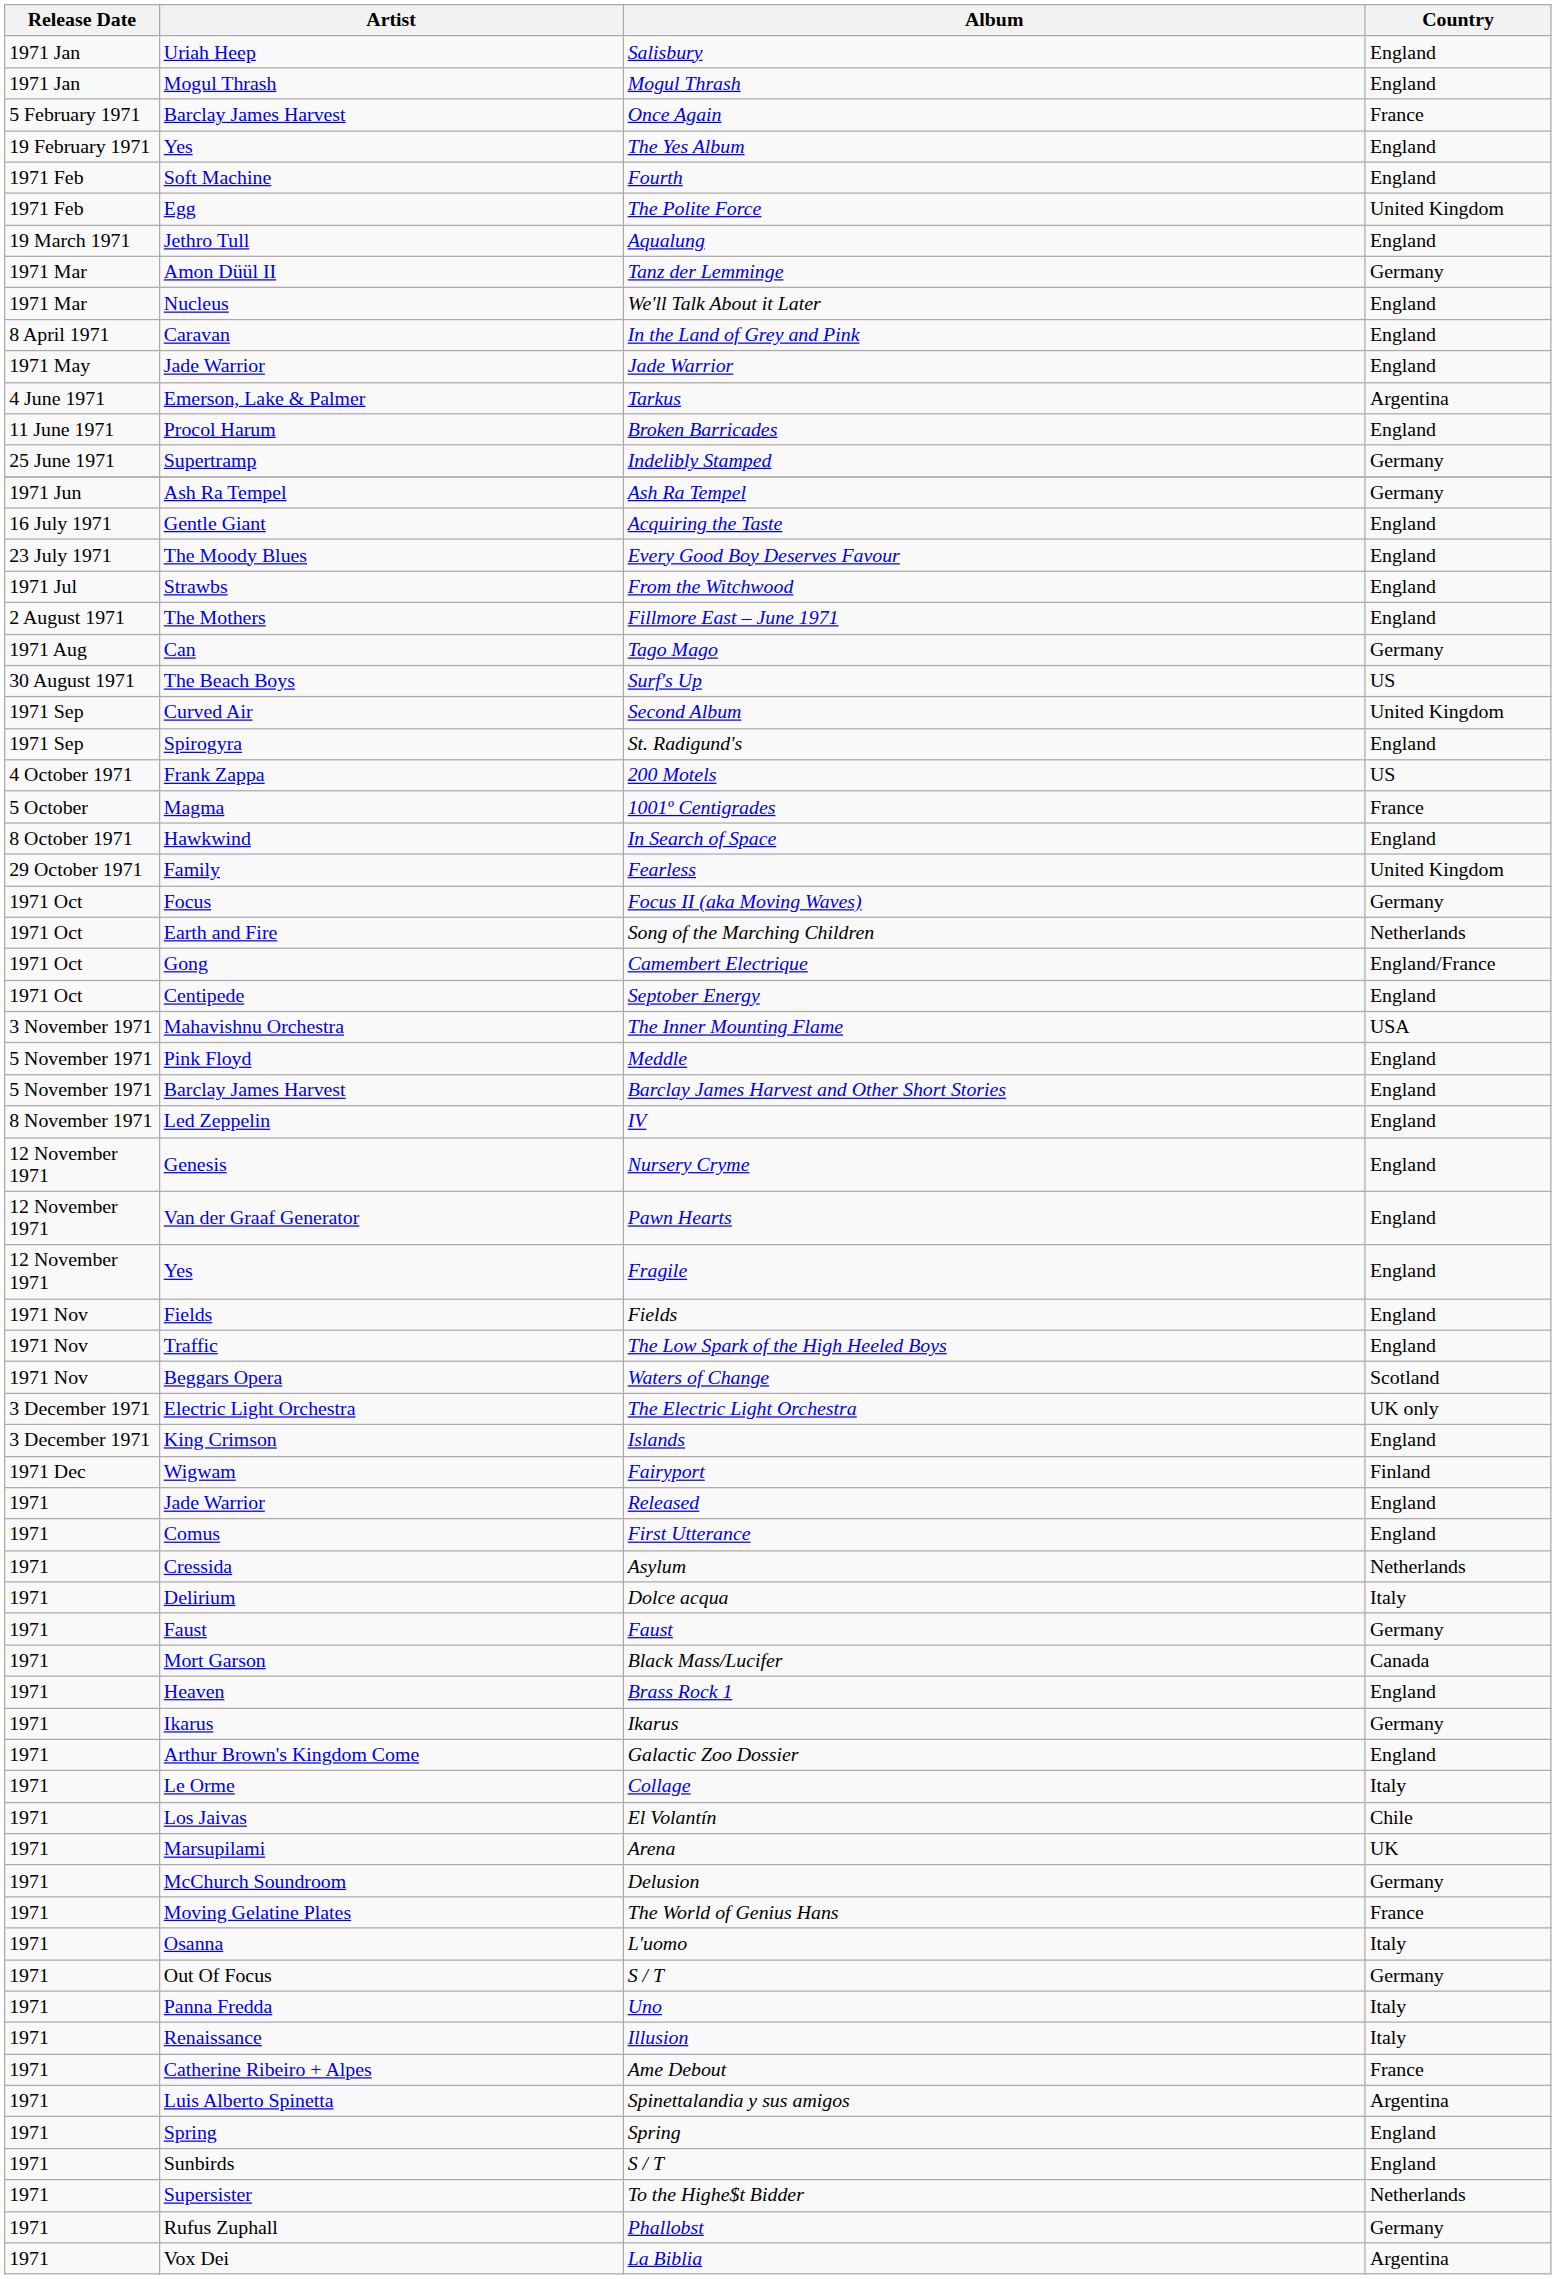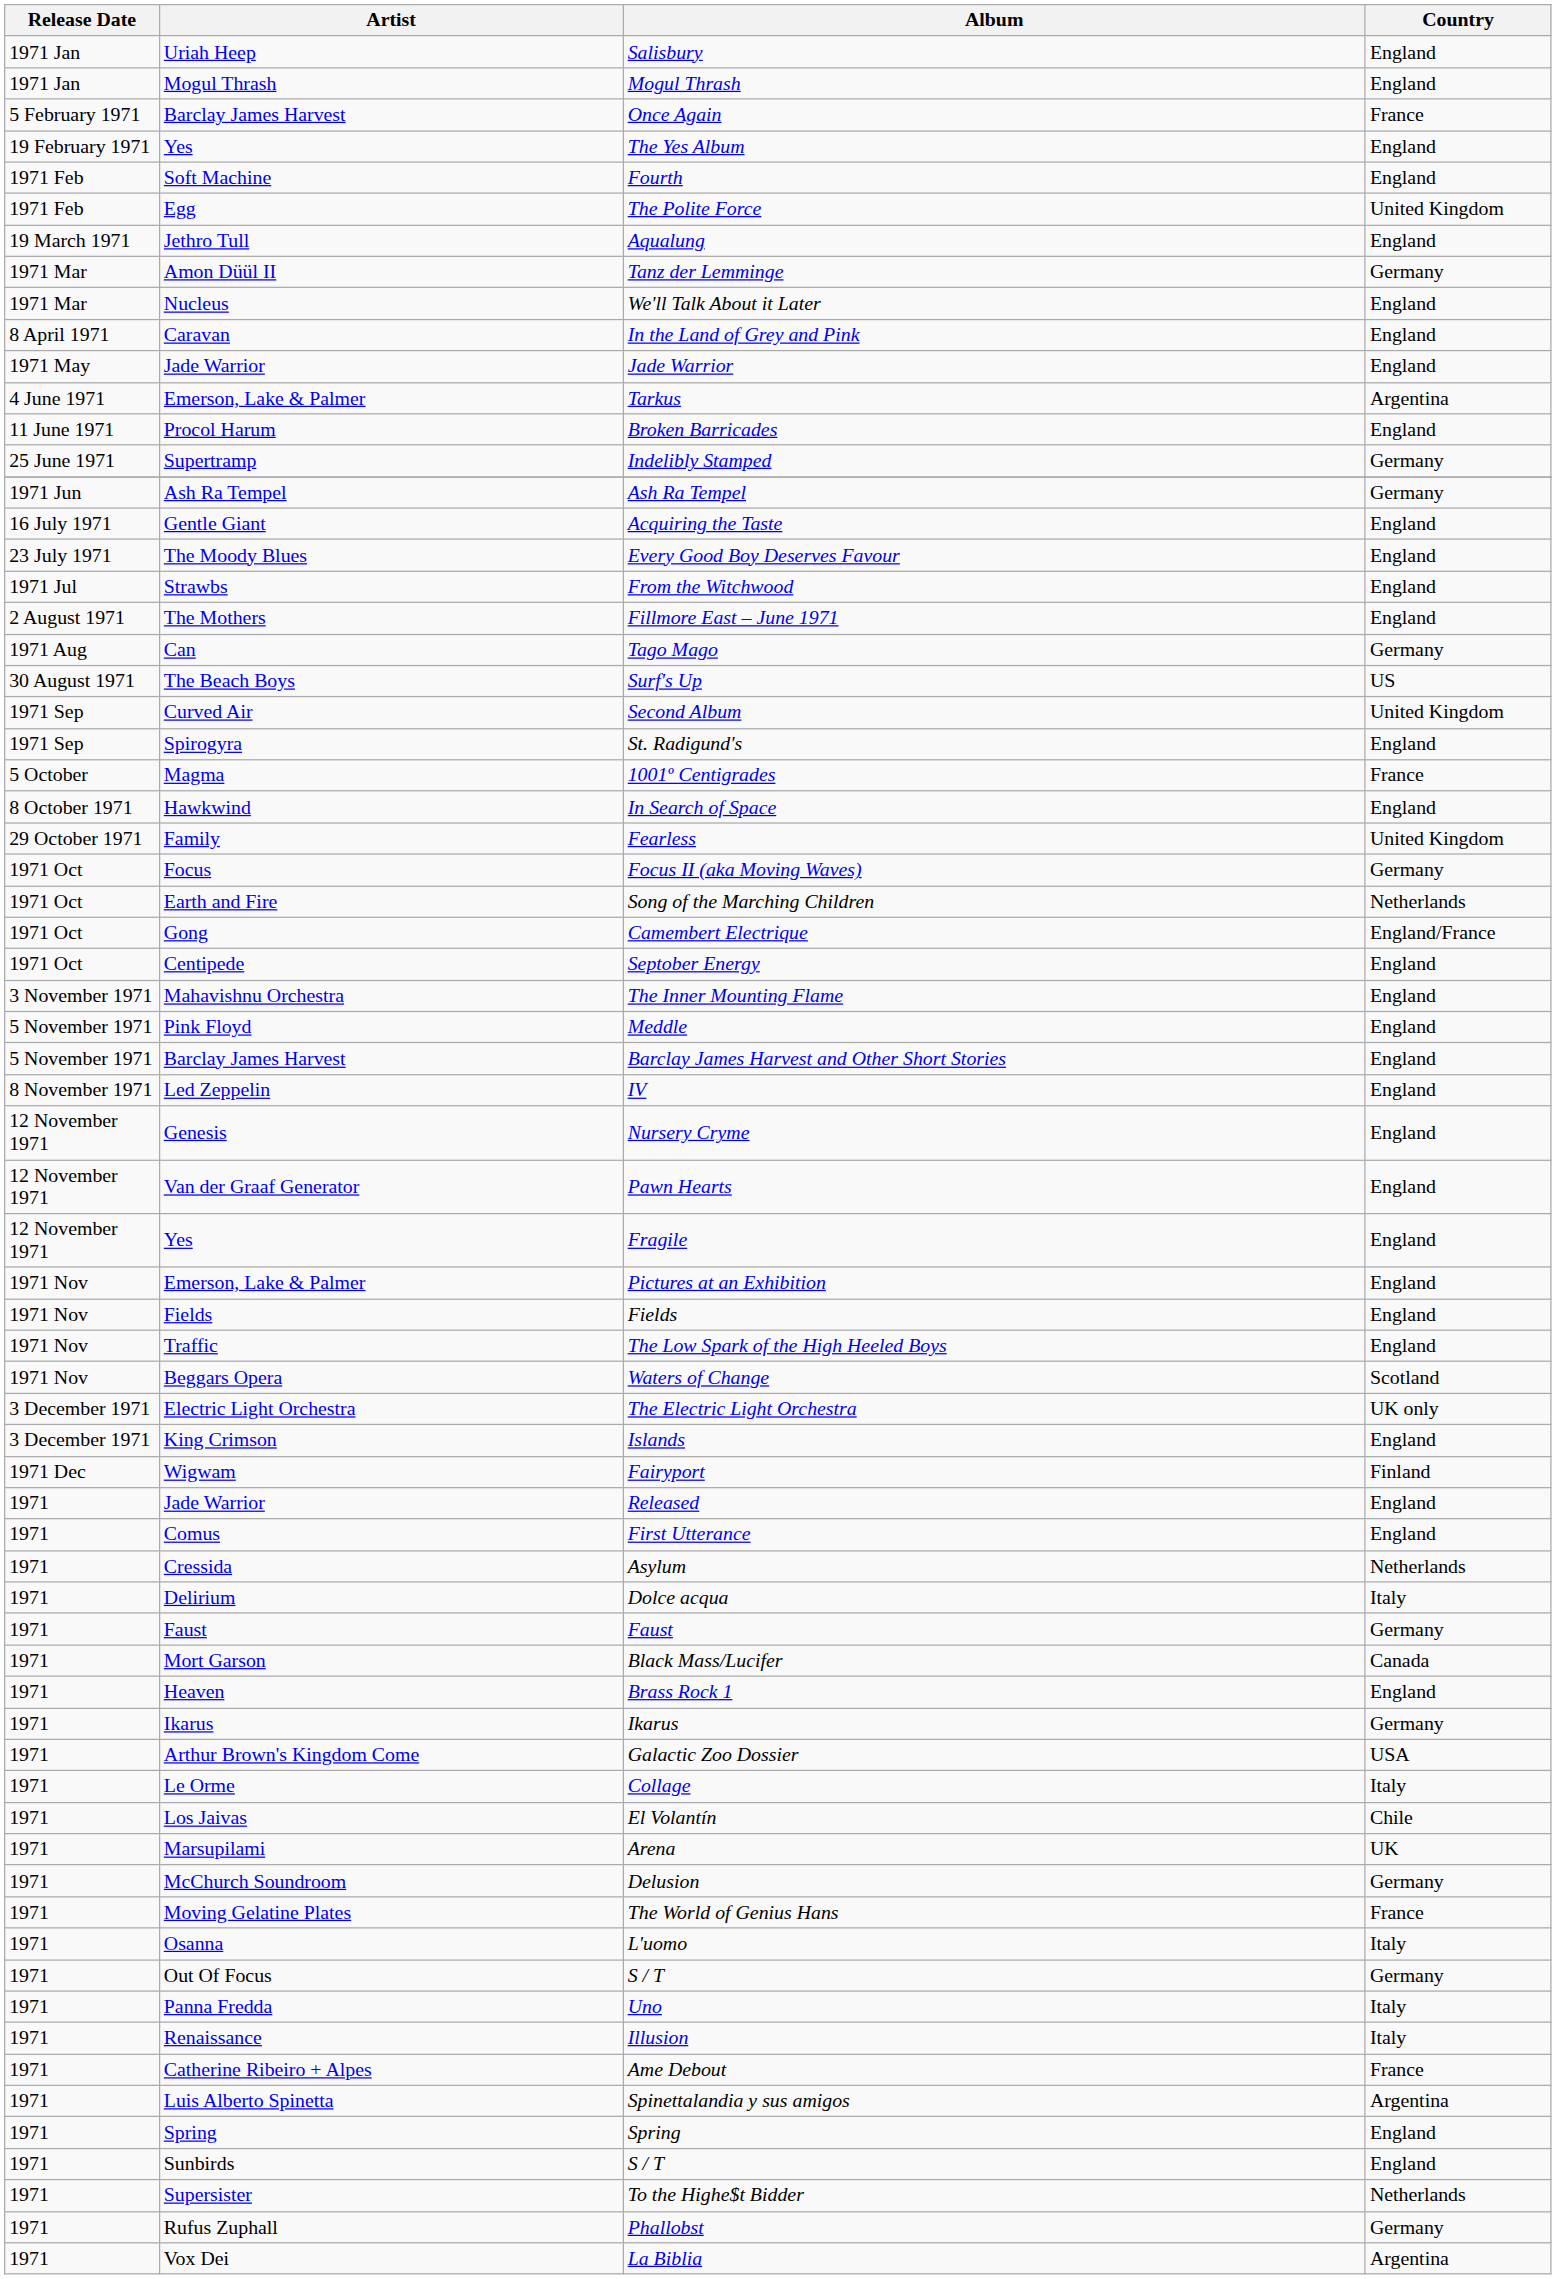 <table class="wikitable">
 <tr>
 <th style="text-align:center; width:10%;">Release Date</th>
 <th style="text-align:center; width:30%;">Artist</th>
 <th style="text-align:center; width:48%;">Album</th>
 <th style="text-align:center; width:12%;">Country</th>
 </tr>
 <tr>
 <td>1971 Jan</td>
 <td><a href='#'>Uriah Heep</a></td>
 <td><em><a href='#'>Salisbury</a></em></td>
 <td>England</td>
 </tr>
 <tr>
 <td>1971 Jan</td>
 <td><a href='#'>Mogul Thrash</a></td>
 <td><em><a href='#'>Mogul Thrash</a></em></td>
 <td>England</td>
 </tr>
 <tr>
 <td>5 February 1971</td>
 <td><a href='#'>Barclay James Harvest</a></td>
 <td><em><a href='#'>Once Again</a></em></td>
 <td>France</td>
 </tr>
 <tr>
 <td>19 February 1971</td>
 <td><a href='#'>Yes</a></td>
 <td><em><a href='#'>The Yes Album</a></em></td>
 <td>England</td>
 </tr>
 <tr>
 <td>1971 Feb</td>
 <td><a href='#'>Soft Machine</a></td>
 <td><em><a href='#'>Fourth</a></em></td>
 <td>England</td>
 </tr>
 <tr>
 <td>1971 Feb</td>
 <td><a href='#'>Egg</a></td>
 <td><em><a href='#'>The Polite Force</a></em></td>
 <td>United Kingdom</td>
 </tr>
 <tr>
 <td>19 March 1971</td>
 <td><a href='#'>Jethro Tull</a></td>
 <td><em><a href='#'>Aqualung</a></em></td>
 <td>England</td>
 </tr>
 <tr>
 <td>1971 Mar</td>
 <td><a href='#'>Amon Düül II</a></td>
 <td><em><a href='#'>Tanz der Lemminge</a></em></td>
 <td>Germany</td>
 </tr>
 <tr>
 <td>1971 Mar</td>
 <td><a href='#'>Nucleus</a></td>
 <td><em>We'll Talk About it Later</em></td>
 <td>England</td>
 </tr>
 <tr>
 <td>8 April 1971</td>
 <td><a href='#'>Caravan</a></td>
 <td><em><a href='#'>In the Land of Grey and Pink</a></em></td>
 <td>England</td>
 </tr>
 <tr>
 <td>1971 May</td>
 <td><a href='#'>Jade Warrior</a></td>
 <td><a href='#'><em>Jade Warrior</em></a></td>
 <td>England</td>
 </tr>
 <tr>
 <td>4 June 1971</td>
 <td><a href='#'>Emerson, Lake & Palmer</a></td>
 <td><em><a href='#'>Tarkus</a></em></td>
 <td>Argentina</td>
 </tr>
 <tr>
 <td>11 June 1971</td>
 <td><a href='#'>Procol Harum</a></td>
 <td><em><a href='#'>Broken Barricades</a></em></td>
 <td>England</td>
 </tr>
 <tr>
 <td>25 June 1971</td>
 <td><a href='#'>Supertramp</a></td>
 <td><em><a href='#'>Indelibly Stamped</a></em></td>
 <td>Germany</td>
 </tr>
 <tr>
 </tr>
 <tr>
 <td>1971 Jun</td>
 <td><a href='#'>Ash Ra Tempel</a></td>
 <td><em><a href='#'>Ash Ra Tempel</a></em></td>
 <td>Germany</td>
 </tr>
 <tr>
 <td>16 July 1971</td>
 <td><a href='#'>Gentle Giant</a></td>
 <td><em><a href='#'>Acquiring the Taste</a></em></td>
 <td>England</td>
 </tr>
 <tr>
 <td>23 July 1971</td>
 <td><a href='#'>The Moody Blues</a></td>
 <td><em><a href='#'>Every Good Boy Deserves Favour</a></em></td>
 <td>England</td>
 </tr>
 <tr>
 <td>1971 Jul</td>
 <td><a href='#'>Strawbs</a></td>
 <td><em><a href='#'>From the Witchwood</a></em></td>
 <td>England</td>
 </tr>
 <tr>
 <td>2 August 1971</td>
 <td><a href='#'>The Mothers</a></td>
 <td><em><a href='#'>Fillmore East – June 1971</a></em></td>
 <td>England</td>
 </tr>
 <tr>
 <td>1971 Aug</td>
 <td><a href='#'>Can</a></td>
 <td><em><a href='#'>Tago Mago</a></em></td>
 <td>Germany</td>
 </tr>
 <tr>
 <td>30 August 1971</td>
 <td><a href='#'>The Beach Boys</a></td>
 <td><em><a href='#'>Surf's Up</a></em></td>
 <td>US</td>
 </tr>
 <tr>
 <td>1971 Sep</td>
 <td><a href='#'>Curved Air</a></td>
 <td><em><a href='#'>Second Album</a></em></td>
 <td>United Kingdom</td>
 </tr>
 <tr>
 <td>1971 Sep</td>
 <td><a href='#'>Spirogyra</a></td>
 <td><em>St. Radigund's</em></td>
 <td>England</td>
 </tr>
 <tr>
-<td>4 October 1971</td>
-<td><a href='#'>Frank Zappa</a></td>
-<td><em><a href='#'>200 Motels</a></em></td>
-<td>US</td>
-</tr>
-<tr>
 <td>5 October</td>
 <td><a href='#'>Magma</a></td>
 <td><em><a href='#'>1001º Centigrades</a></em></td>
 <td>France</td>
 </tr>
 <tr>
 <td>8 October 1971</td>
 <td><a href='#'>Hawkwind</a></td>
 <td><em><a href='#'>In Search of Space</a></em></td>
 <td>England</td>
 </tr>
 <tr>
 <td>29 October 1971</td>
 <td><a href='#'>Family</a></td>
 <td><em><a href='#'>Fearless</a></em></td>
 <td>United Kingdom</td>
 </tr>
 <tr>
 <td>1971 Oct</td>
 <td><a href='#'>Focus</a></td>
 <td><em><a href='#'>Focus II (aka Moving Waves)</a></em></td>
 <td>Germany</td>
 </tr>
 <tr>
 <td>1971 Oct</td>
 <td><a href='#'>Earth and Fire</a></td>
 <td><em>Song of the Marching Children</em></td>
 <td>Netherlands</td>
 </tr>
 <tr>
 <td>1971 Oct</td>
 <td><a href='#'>Gong</a></td>
 <td><em><a href='#'>Camembert Electrique</a></em></td>
 <td>England/France</td>
 </tr>
 <tr>
 <td>1971 Oct</td>
 <td><a href='#'>Centipede</a></td>
 <td><em><a href='#'>Septober Energy</a></em></td>
 <td>England</td>
 </tr>
 <tr>
 <td>3 November 1971</td>
 <td><a href='#'>Mahavishnu Orchestra</a></td>
 <td><em><a href='#'>The Inner Mounting Flame</a></em></td>
-<td>USA</td>
+<td>England</td>
 </tr>
 <tr>
 <td>5 November 1971</td>
 <td><a href='#'>Pink Floyd</a></td>
 <td><em><a href='#'>Meddle</a></em></td>
 <td>England</td>
 </tr>
 <tr>
 <td>5 November 1971</td>
 <td><a href='#'>Barclay James Harvest</a></td>
 <td><em><a href='#'>Barclay James Harvest and Other Short Stories</a></em></td>
 <td>England</td>
 </tr>
 <tr>
 <td>8 November 1971</td>
 <td><a href='#'>Led Zeppelin</a></td>
 <td><a href='#'><em>IV</em></a></td>
 <td>England</td>
 </tr>
 <tr>
 <td>12 November 1971</td>
 <td><a href='#'>Genesis</a></td>
 <td><em><a href='#'>Nursery Cryme</a></em></td>
 <td>England</td>
 </tr>
 <tr>
 <td>12 November 1971</td>
 <td><a href='#'>Van der Graaf Generator</a></td>
 <td><em><a href='#'>Pawn Hearts</a></em></td>
 <td>England</td>
 </tr>
 <tr>
 <td>12 November 1971</td>
 <td><a href='#'>Yes</a></td>
 <td><em><a href='#'>Fragile</a></em></td>
+<td>England</td>
+</tr>
+<tr>
+<td>1971 Nov</td>
+<td><a href='#'>Emerson, Lake & Palmer</a></td>
+<td><em><a href='#'>Pictures at an Exhibition</a></em></td>
 <td>England</td>
 </tr>
 <tr>
 <td>1971 Nov</td>
 <td><a href='#'>Fields</a></td>
 <td><em>Fields</em></td>
 <td>England</td>
 </tr>
 <tr>
 <td>1971 Nov</td>
 <td><a href='#'>Traffic</a></td>
 <td><em><a href='#'>The Low Spark of the High Heeled Boys</a></em></td>
 <td>England</td>
 </tr>
 <tr>
 <td>1971 Nov</td>
 <td><a href='#'>Beggars Opera</a></td>
 <td><em><a href='#'>Waters of Change</a></em></td>
 <td>Scotland</td>
 </tr>
 <tr>
 <td>3 December 1971</td>
 <td><a href='#'>Electric Light Orchestra</a></td>
 <td><em><a href='#'>The Electric Light Orchestra</a></em></td>
 <td>UK only</td>
 </tr>
 <tr>
 <td>3 December 1971</td>
 <td><a href='#'>King Crimson</a></td>
 <td><em><a href='#'>Islands</a></em></td>
 <td>England</td>
 </tr>
 <tr>
 <td>1971 Dec</td>
 <td><a href='#'>Wigwam</a></td>
 <td><em><a href='#'>Fairyport</a></em></td>
 <td>Finland</td>
 </tr>
 <tr>
 <td>1971</td>
 <td><a href='#'>Jade Warrior</a></td>
 <td><em><a href='#'>Released</a></em></td>
 <td>England</td>
 </tr>
 <tr>
 <td>1971</td>
 <td><a href='#'>Comus</a></td>
 <td><em><a href='#'>First Utterance</a></em></td>
 <td>England</td>
 </tr>
 <tr>
 <td>1971</td>
 <td><a href='#'>Cressida</a></td>
 <td><em>Asylum</em></td>
 <td>Netherlands</td>
 </tr>
 <tr>
 <td>1971</td>
 <td><a href='#'>Delirium</a></td>
 <td><em>Dolce acqua</em></td>
 <td>Italy</td>
 </tr>
 <tr>
 <td>1971</td>
 <td><a href='#'>Faust</a></td>
 <td><em><a href='#'>Faust</a></em></td>
 <td>Germany</td>
 </tr>
 <tr>
 <td>1971</td>
 <td><a href='#'>Mort Garson</a></td>
 <td><em>Black Mass/Lucifer</em></td>
 <td>Canada</td>
 </tr>
 <tr>
 <td>1971</td>
 <td><a href='#'>Heaven</a></td>
 <td><em><a href='#'>Brass Rock 1</a></em></td>
 <td>England</td>
 </tr>
 <tr>
 <td>1971</td>
 <td><a href='#'>Ikarus</a></td>
 <td><em>Ikarus</em></td>
 <td>Germany</td>
 </tr>
 <tr>
 <td>1971</td>
 <td><a href='#'>Arthur Brown's Kingdom Come</a></td>
 <td><em>Galactic Zoo Dossier</em></td>
-<td>England</td>
+<td>USA</td>
 </tr>
 <tr>
 <td>1971</td>
 <td><a href='#'>Le Orme</a></td>
 <td><em><a href='#'>Collage</a></em></td>
 <td>Italy</td>
 </tr>
 <tr>
 <td>1971</td>
 <td><a href='#'>Los Jaivas</a></td>
 <td><em>El Volantín</em></td>
 <td>Chile</td>
 </tr>
 <tr>
 <td>1971</td>
 <td><a href='#'>Marsupilami</a></td>
 <td><em>Arena</em></td>
 <td>UK</td>
 </tr>
 <tr>
 <td>1971</td>
 <td><a href='#'>McChurch Soundroom</a></td>
 <td><em>Delusion</em></td>
 <td>Germany</td>
 </tr>
 <tr>
 <td>1971</td>
 <td><a href='#'>Moving Gelatine Plates</a></td>
 <td><em>The World of Genius Hans</em></td>
 <td>France</td>
 </tr>
 <tr>
 <td>1971</td>
 <td><a href='#'>Osanna</a></td>
 <td><em>L'uomo</em></td>
 <td>Italy</td>
 </tr>
 <tr>
 <td>1971</td>
 <td>Out Of Focus</td>
 <td><em>S / T</em></td>
 <td>Germany</td>
 </tr>
 <tr>
 <td>1971</td>
 <td><a href='#'>Panna Fredda</a></td>
 <td><em><a href='#'>Uno</a></em></td>
 <td>Italy</td>
 </tr>
 <tr>
 <td>1971</td>
 <td><a href='#'>Renaissance</a></td>
 <td><em><a href='#'>Illusion</a></em></td>
 <td>Italy</td>
 </tr>
 <tr>
 <td>1971</td>
 <td><a href='#'>Catherine Ribeiro + Alpes</a></td>
 <td><em>Ame Debout</em></td>
 <td>France</td>
 </tr>
 <tr>
 <td>1971</td>
 <td><a href='#'>Luis Alberto Spinetta</a></td>
 <td><em>Spinettalandia y sus amigos</em></td>
 <td>Argentina</td>
 </tr>
 <tr>
 <td>1971</td>
 <td><a href='#'>Spring</a></td>
 <td><em>Spring</em></td>
 <td>England</td>
 </tr>
 <tr>
 <td>1971</td>
 <td>Sunbirds</td>
 <td><em>S / T</em></td>
 <td>England</td>
 </tr>
 <tr>
 <td>1971</td>
 <td><a href='#'>Supersister</a></td>
 <td><em>To the Highe$t Bidder</em></td>
 <td>Netherlands</td>
 </tr>
 <tr>
 <td>1971</td>
 <td>Rufus Zuphall</td>
 <td><em><a href='#'>Phallobst</a></em></td>
 <td>Germany</td>
 </tr>
 <tr>
 <td>1971</td>
 <td>Vox Dei</td>
 <td><em><a href='#'>La Biblia</a></em></td>
 <td>Argentina</td>
 </tr>
 </table>
